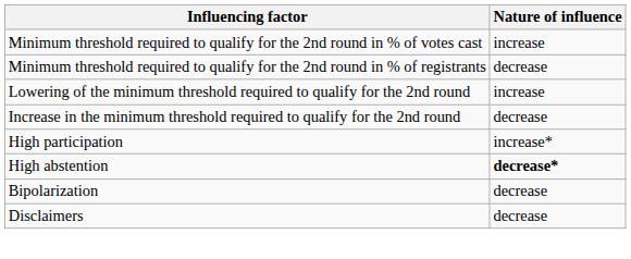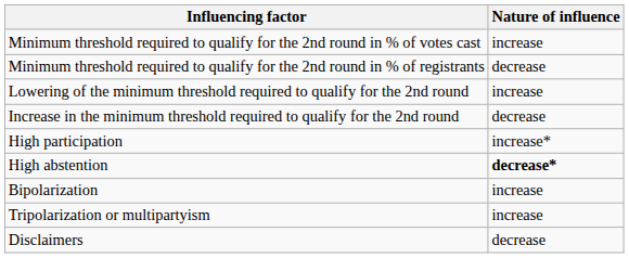 <table class="wikitable">
 <tr>
 <th>Influencing factor</th>
 <th>Nature of influence</th>
 </tr>
 <tr>
 <td>Minimum threshold required to qualify for the 2nd round in % of votes cast</td>
 <td>increase</td>
 </tr>
 <tr>
 <td>Minimum threshold required to qualify for the 2nd round in % of registrants</td>
 <td>decrease</td>
 </tr>
 <tr>
 <td>Lowering of the minimum threshold required to qualify for the 2nd round</td>
 <td>increase</td>
 </tr>
 <tr>
 <td>Increase in the minimum threshold required to qualify for the 2nd round</td>
 <td>decrease</td>
 </tr>
 <tr>
 <td>High participation</td>
 <td>increase*</td>
 </tr>
 <tr>
 <td>High abstention</td>
 <td><strong>decrease*</strong></td>
 </tr>
 <tr>
 <td>Bipolarization</td>
-<td>decrease</td>
+<td>increase</td>
+</tr>
+<tr>
+<td>Tripolarization or multipartyism</td>
+<td>increase</td>
 </tr>
 <tr>
 <td>Disclaimers</td>
 <td>decrease</td>
 </tr>
 </table>
